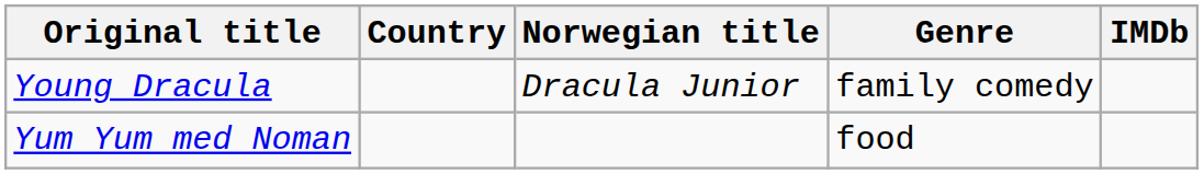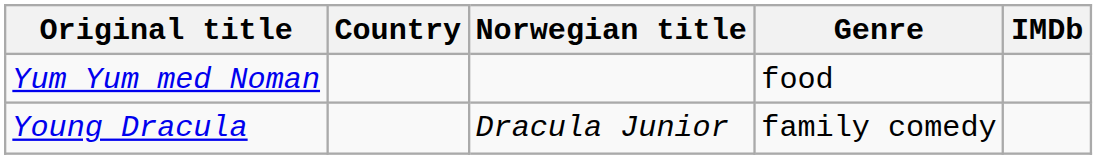 <table class="wikitable">
 <tr>
 <th>Original title</th>
 <th>Country</th>
 <th>Norwegian title</th>
 <th>Genre</th>
 <th>IMDb</th>
 </tr>
 <tr>
+<td><em><a href='#'>Yum Yum med Noman</a></em></td>
+<td></td>
+<td></td>
+<td>food</td>
+<td></td>
+</tr>
+<tr>
 <td><em><a href='#'>Young Dracula</a></em></td>
 <td></td>
 <td><em>Dracula Junior</em></td>
 <td>family comedy</td>
 <td></td>
 </tr>
-<tr>
-<td><em><a href='#'>Yum Yum med Noman</a></em></td>
-<td></td>
-<td></td>
-<td>food</td>
-<td></td>
-</tr>
 </table>
